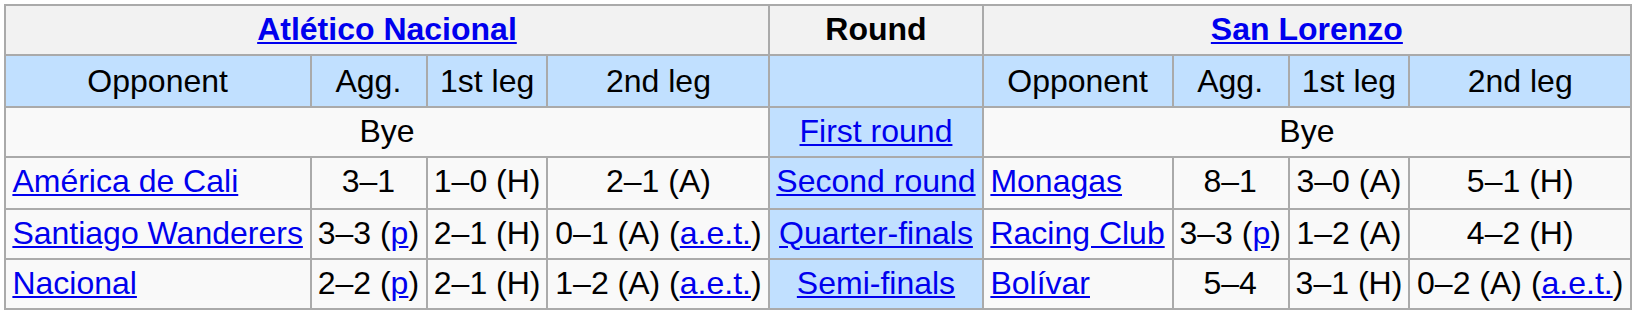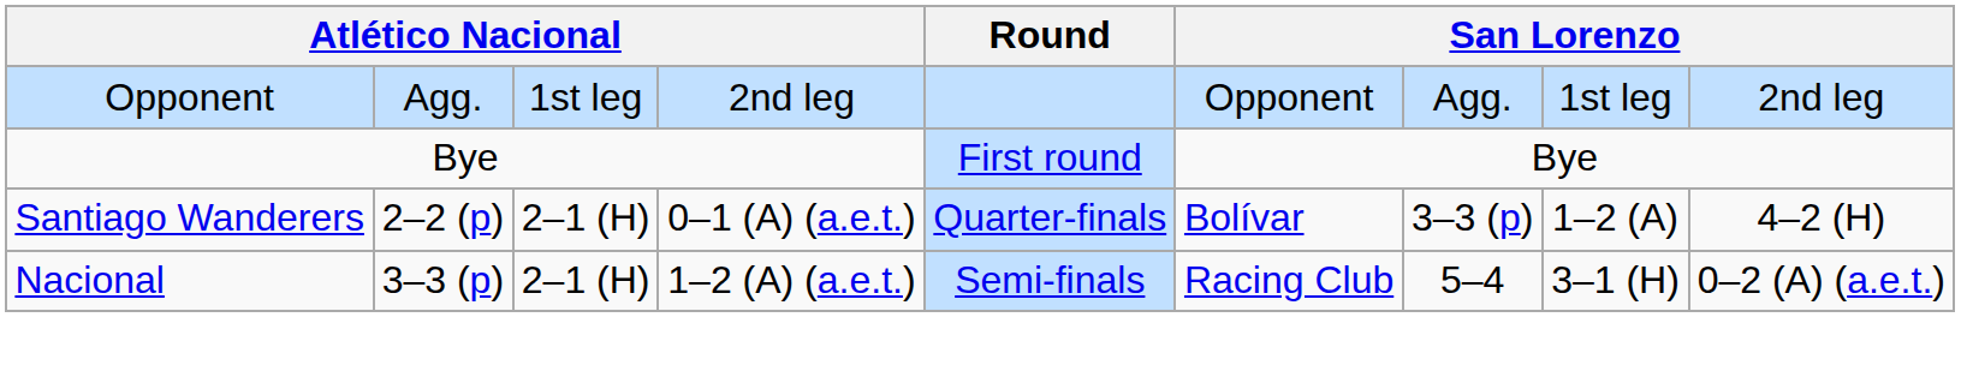 <table class="wikitable" style="text-align:center">
 <tr>
 <th colspan=4><a href='#'>Atlético Nacional</a></th>
 <th>Round</th>
 <th colspan=4><a href='#'>San Lorenzo</a></th>
 </tr>
 <tr style="background:#c1e0ff">
 <td>Opponent</td>
 <td>Agg.</td>
 <td>1st leg</td>
 <td>2nd leg</td>
 <td></td>
 <td>Opponent</td>
 <td>Agg.</td>
 <td>1st leg</td>
 <td>2nd leg</td>
 </tr>
 <tr>
 <td colspan=4>Bye</td>
 <td style="background:#c1e0ff;"><a href='#'>First round</a></td>
 <td colspan=4>Bye</td>
 </tr>
 <tr>
-<td align=left> <a href='#'>América de Cali</a></td>
-<td>3–1</td>
-<td>1–0 (H)</td>
-<td>2–1 (A)</td>
-<td style="background:#c1e0ff;"><a href='#'>Second round</a></td>
-<td align=left> <a href='#'>Monagas</a></td>
-<td>8–1</td>
-<td>3–0 (A)</td>
-<td>5–1 (H)</td>
-</tr>
-<tr>
 <td align=left> <a href='#'>Santiago Wanderers</a></td>
-<td>3–3 (<a href='#'>p</a>)</td>
+<td>2–2 (<a href='#'>p</a>)</td>
 <td>2–1 (H)</td>
 <td>0–1 (A) (<a href='#'>a.e.t.</a>)</td>
 <td style="background:#c1e0ff;"><a href='#'>Quarter-finals</a></td>
-<td align=left> <a href='#'>Racing Club</a></td>
+<td align=left> <a href='#'>Bolívar</a></td>
 <td>3–3 (<a href='#'>p</a>)</td>
 <td>1–2 (A)</td>
 <td>4–2 (H)</td>
 </tr>
 <tr>
 <td align=left> <a href='#'>Nacional</a></td>
-<td>2–2 (<a href='#'>p</a>)</td>
+<td>3–3 (<a href='#'>p</a>)</td>
 <td>2–1 (H)</td>
 <td>1–2 (A) (<a href='#'>a.e.t.</a>)</td>
 <td style="background:#c1e0ff;"><a href='#'>Semi-finals</a></td>
-<td align=left> <a href='#'>Bolívar</a></td>
+<td align=left> <a href='#'>Racing Club</a></td>
 <td>5–4</td>
 <td>3–1 (H)</td>
 <td>0–2 (A) (<a href='#'>a.e.t.</a>)</td>
 </tr>
 <tr>
 </tr>
 </table>
